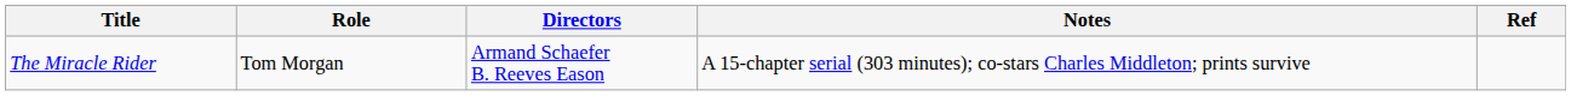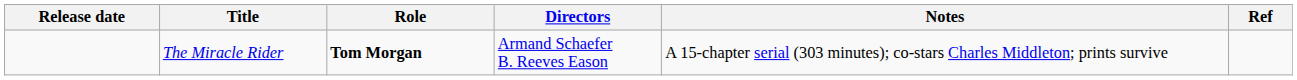 <table class="wikitable" width=100%>
 <tr>
+<th scope="col" with=10%>Release date</th>
 <th scope="col" width=13%>Title</th>
 <th scope="col" width=13%>Role</th>
 <th scope="col" width=13%><a href='#'>Directors</a></th>
 <th scope="col" width=44%>Notes</th>
 <th scope="col" width=5%>Ref</th>
 </tr>
 <tr>
+<td></td>
 <td scope="row"><em><a href='#'>The Miracle Rider</a></em></td>
-<td>Tom Morgan</td>
+<td><strong>Tom Morgan</strong></td>
 <td><a href='#'>Armand Schaefer</a><br><a href='#'>B. Reeves Eason</a></td>
 <td>A 15-chapter <a href='#'>serial</a> (303 minutes); co-stars <a href='#'>Charles Middleton</a>; prints survive</td>
 <td align="center"></td>
 </tr>
 </table>
